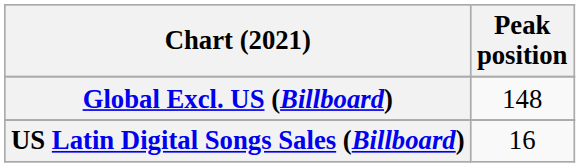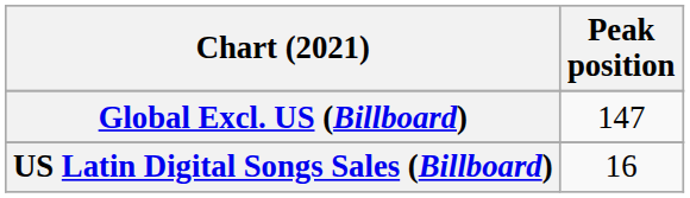 <table class="wikitable sortable plainrowheaders" style="text-align:center">
 <tr>
 <th scope="col">Chart (2021)</th>
 <th scope="col">Peak<br>position</th>
 </tr>
 <tr>
 </tr>
 <tr>
 <th scope="row"><a href='#'>Global Excl. US</a> (<em><a href='#'>Billboard</a></em>)</th>
-<td>148</td>
+<td>147</td>
 </tr>
 <tr>
 </tr>
 <tr>
 <th scope="row">US <a href='#'>Latin Digital Songs Sales</a> (<em><a href='#'>Billboard</a></em>)</th>
 <td>16</td>
 </tr>
 </table>
